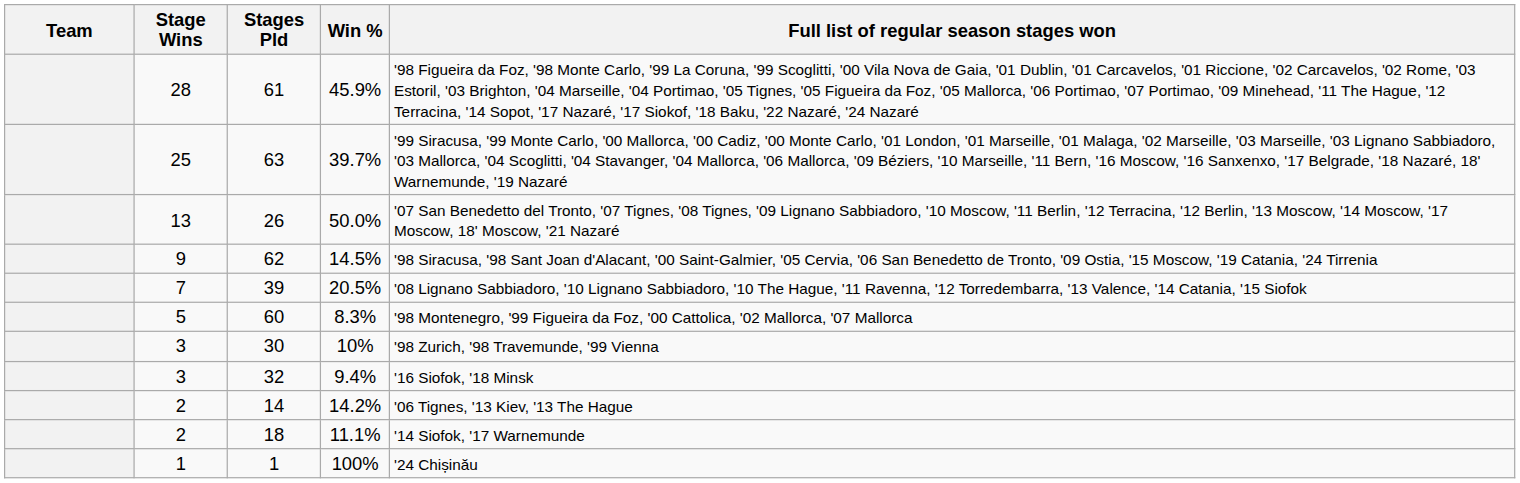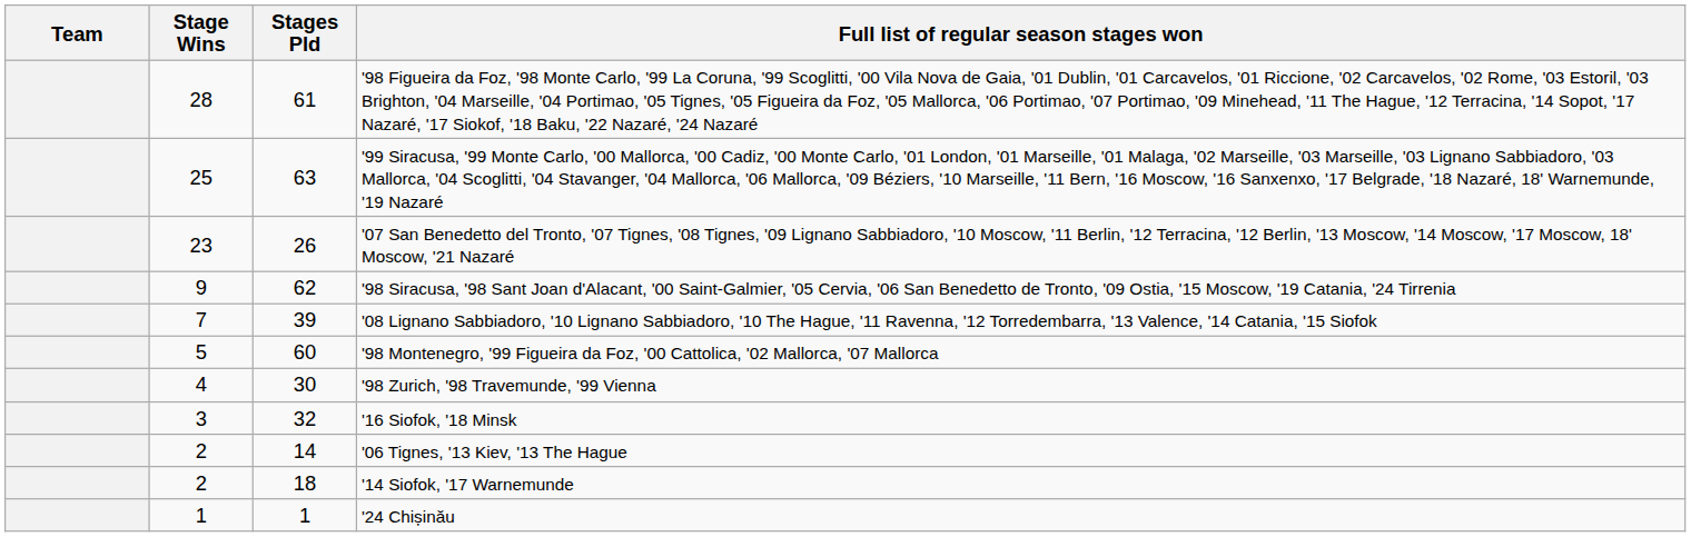 <table class="wikitable plainrowheaders sortable" style="font-size:95%">
 <tr>
 <th scope=col width=100>Team</th>
 <th scope=col width=70>Stage Wins</th>
 <th scope=col width=70>Stages Pld</th>
-<th scope=col width=50>Win %</th>
 <th scope=col>Full list of regular season stages won</th>
 </tr>
 <tr>
 <th scope=row></th>
 <td style="text-align:center;">28</td>
 <td style="text-align:center;">61</td>
-<td style="text-align:center;">45.9%</td>
 <td><small>'98 Figueira da Foz, '98 Monte Carlo, '99 La Coruna, '99 Scoglitti, '00 Vila Nova de Gaia, '01 Dublin, '01 Carcavelos, '01 Riccione, '02 Carcavelos, '02 Rome, '03 Estoril, '03 Brighton, '04 Marseille, '04 Portimao, '05 Tignes, '05 Figueira da Foz, '05 Mallorca, '06 Portimao, '07 Portimao, '09 Minehead, '11 The Hague, '12 Terracina, '14 Sopot, '17 Nazaré, '17 Siokof, '18 Baku, '22 Nazaré, '24 Nazaré</small></td>
 </tr>
 <tr>
 <th scope=row></th>
 <td style="text-align:center;">25</td>
 <td style="text-align:center;">63</td>
-<td style="text-align:center;">39.7%</td>
 <td><small>'99 Siracusa, '99 Monte Carlo, '00 Mallorca, '00 Cadiz, '00 Monte Carlo, '01 London, '01 Marseille, '01 Malaga, '02 Marseille, '03 Marseille, '03 Lignano Sabbiadoro, '03 Mallorca, '04 Scoglitti, '04 Stavanger, '04 Mallorca, '06 Mallorca, '09 Béziers, '10 Marseille, '11 Bern, '16 Moscow, '16 Sanxenxo, '17 Belgrade, '18 Nazaré, 18' Warnemunde, '19 Nazaré</small></td>
 </tr>
 <tr>
 <th scope=row></th>
-<td style="text-align:center;">13</td>
+<td style="text-align:center;">23</td>
 <td style="text-align:center;">26</td>
-<td style="text-align:center;">50.0%</td>
 <td><small>'07 San Benedetto del Tronto, '07 Tignes, '08 Tignes, '09 Lignano Sabbiadoro, '10 Moscow, '11 Berlin, '12 Terracina, '12 Berlin, '13 Moscow, '14 Moscow, '17 Moscow, 18' Moscow, '21 Nazaré</small></td>
 </tr>
 <tr>
 <th scope=row></th>
 <td style="text-align:center;">9</td>
 <td style="text-align:center;">62</td>
-<td style="text-align:center;">14.5%</td>
 <td><small>'98 Siracusa, '98 Sant Joan d'Alacant, '00 Saint-Galmier, '05 Cervia, '06 San Benedetto de Tronto, '09 Ostia, '15 Moscow, '19 Catania, '24 Tirrenia</small></td>
 </tr>
 <tr>
 <th scope=row></th>
 <td style="text-align:center;">7</td>
 <td style="text-align:center;">39</td>
-<td style="text-align:center;">20.5%</td>
 <td><small>'08 Lignano Sabbiadoro, '10 Lignano Sabbiadoro, '10 The Hague, '11 Ravenna, '12 Torredembarra, '13 Valence, '14 Catania, '15 Siofok</small></td>
 </tr>
 <tr>
 <th scope=row></th>
 <td style="text-align:center;">5</td>
 <td style="text-align:center;">60</td>
-<td style="text-align:center;">8.3%</td>
 <td><small>'98 Montenegro, '99 Figueira da Foz, '00 Cattolica, '02 Mallorca, '07 Mallorca</small></td>
 </tr>
 <tr>
 <th scope=row></th>
-<td style="text-align:center;">3</td>
+<td style="text-align:center;">4</td>
 <td style="text-align:center;">30</td>
-<td style="text-align:center;">10%</td>
 <td><small>'98 Zurich, '98 Travemunde, '99 Vienna</small></td>
 </tr>
 <tr>
 <th scope=row></th>
 <td style="text-align:center;">3</td>
 <td style="text-align:center;">32</td>
-<td style="text-align:center;">9.4%</td>
 <td><small>'16 Siofok, '18 Minsk</small></td>
 </tr>
 <tr>
 <th scope=row></th>
 <td style="text-align:center;">2</td>
 <td style="text-align:center;">14</td>
-<td style="text-align:center;">14.2%</td>
 <td><small>'06 Tignes, '13 Kiev, '13 The Hague</small></td>
 </tr>
 <tr>
 <th scope=row></th>
 <td style="text-align:center;">2</td>
 <td style="text-align:center;">18</td>
-<td style="text-align:center;">11.1%</td>
 <td><small>'14 Siofok, '17 Warnemunde</small></td>
 </tr>
 <tr>
 <th scope=row></th>
 <td style="text-align:center;">1</td>
 <td style="text-align:center;">1</td>
-<td style="text-align:center;">100%</td>
 <td><small>'24 Chișinău</small></td>
 </tr>
 </table>
